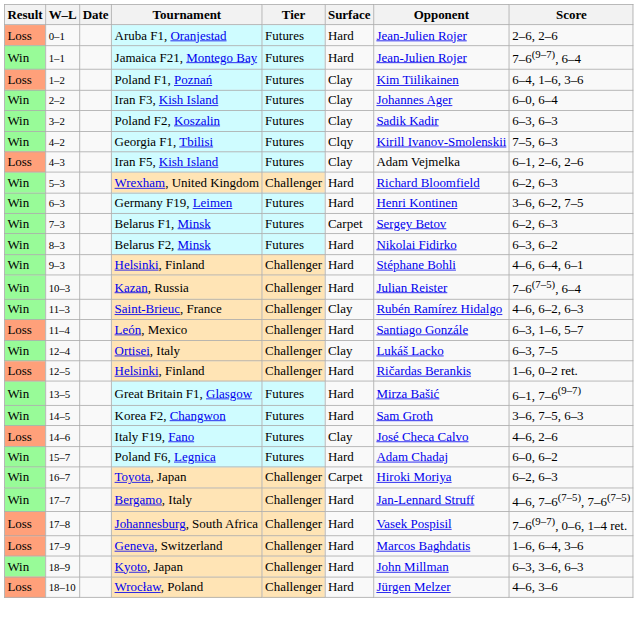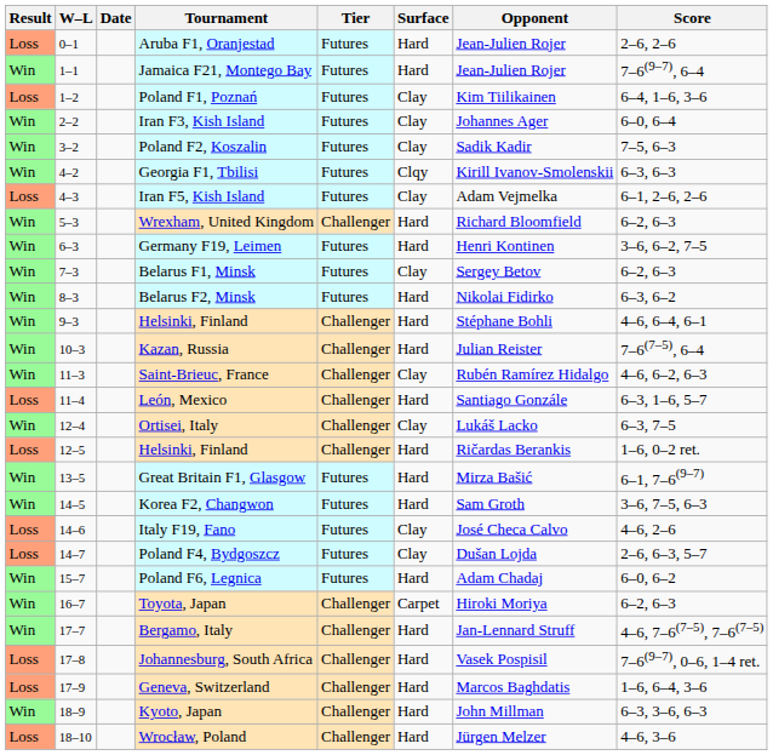 <table class="sortable wikitable">
 <tr>
 <th>Result</th>
 <th class="unsortable">W–L</th>
 <th>Date</th>
 <th>Tournament</th>
 <th>Tier</th>
 <th>Surface</th>
 <th>Opponent</th>
 <th class="unsortable">Score</th>
 </tr>
 <tr>
 <td style="background:#ffa07a;">Loss</td>
 <td><small>0–1</small></td>
 <td></td>
 <td style="background:#cffcff;">Aruba F1, <a href='#'>Oranjestad</a></td>
 <td style="background:#cffcff;">Futures</td>
 <td>Hard</td>
 <td> <a href='#'>Jean-Julien Rojer</a></td>
 <td>2–6, 2–6</td>
 </tr>
 <tr>
 <td style="background:#98fb98;">Win</td>
 <td><small>1–1</small></td>
 <td></td>
 <td style="background:#cffcff;">Jamaica F21, <a href='#'>Montego Bay</a></td>
 <td style="background:#cffcff;">Futures</td>
 <td>Hard</td>
 <td> <a href='#'>Jean-Julien Rojer</a></td>
 <td>7–6<sup>(9–7)</sup>, 6–4</td>
 </tr>
 <tr>
 <td style="background:#ffa07a;">Loss</td>
 <td><small>1–2</small></td>
 <td></td>
 <td style="background:#cffcff;">Poland F1, <a href='#'>Poznań</a></td>
 <td style="background:#cffcff;">Futures</td>
 <td>Clay</td>
 <td> <a href='#'>Kim Tiilikainen</a></td>
 <td>6–4, 1–6, 3–6</td>
 </tr>
 <tr>
 <td style="background:#98fb98;">Win</td>
 <td><small>2–2</small></td>
 <td></td>
 <td style="background:#cffcff;">Iran F3, <a href='#'>Kish Island</a></td>
 <td style="background:#cffcff;">Futures</td>
 <td>Clay</td>
 <td> <a href='#'>Johannes Ager</a></td>
 <td>6–0, 6–4</td>
 </tr>
 <tr>
 <td style="background:#98fb98;">Win</td>
 <td><small>3–2</small></td>
 <td></td>
 <td style="background:#cffcff;">Poland F2, <a href='#'>Koszalin</a></td>
 <td style="background:#cffcff;">Futures</td>
 <td>Clay</td>
 <td> <a href='#'>Sadik Kadir</a></td>
-<td>6–3, 6–3</td>
+<td>7–5, 6–3</td>
 </tr>
 <tr>
 <td style="background:#98fb98;">Win</td>
 <td><small>4–2</small></td>
 <td></td>
 <td style="background:#cffcff;">Georgia F1, <a href='#'>Tbilisi</a></td>
 <td style="background:#cffcff;">Futures</td>
 <td>Clqy</td>
 <td> <a href='#'>Kirill Ivanov-Smolenskii</a></td>
-<td>7–5, 6–3</td>
+<td>6–3, 6–3</td>
 </tr>
 <tr>
 <td style="background:#ffa07a;">Loss</td>
 <td><small>4–3</small></td>
 <td></td>
 <td style="background:#cffcff;">Iran F5, <a href='#'>Kish Island</a></td>
 <td style="background:#cffcff;">Futures</td>
 <td>Clay</td>
 <td> Adam Vejmelka</td>
 <td>6–1, 2–6, 2–6</td>
 </tr>
 <tr>
 <td style="background:#98fb98;">Win</td>
 <td><small>5–3</small></td>
 <td></td>
 <td style="background:moccasin;"><a href='#'>Wrexham</a>, United Kingdom</td>
 <td style="background:moccasin;">Challenger</td>
 <td>Hard</td>
 <td> <a href='#'>Richard Bloomfield</a></td>
 <td>6–2, 6–3</td>
 </tr>
 <tr>
 <td style="background:#98fb98;">Win</td>
 <td><small>6–3</small></td>
 <td></td>
 <td style="background:#cffcff;">Germany F19, <a href='#'>Leimen</a></td>
 <td style="background:#cffcff;">Futures</td>
 <td>Hard</td>
 <td> <a href='#'>Henri Kontinen</a></td>
 <td>3–6, 6–2, 7–5</td>
 </tr>
 <tr>
 <td style="background:#98fb98;">Win</td>
 <td><small>7–3</small></td>
 <td></td>
 <td style="background:#cffcff;">Belarus F1, <a href='#'>Minsk</a></td>
 <td style="background:#cffcff;">Futures</td>
-<td>Carpet</td>
+<td>Clay</td>
 <td> <a href='#'>Sergey Betov</a></td>
 <td>6–2, 6–3</td>
 </tr>
 <tr>
 <td style="background:#98fb98;">Win</td>
 <td><small>8–3</small></td>
 <td></td>
 <td style="background:#cffcff;">Belarus F2, <a href='#'>Minsk</a></td>
 <td style="background:#cffcff;">Futures</td>
 <td>Hard</td>
 <td> <a href='#'>Nikolai Fidirko</a></td>
 <td>6–3, 6–2</td>
 </tr>
 <tr>
 <td style="background:#98fb98;">Win</td>
 <td><small>9–3</small></td>
 <td></td>
 <td style="background:moccasin;"><a href='#'>Helsinki</a>, Finland</td>
 <td style="background:moccasin;">Challenger</td>
 <td>Hard</td>
 <td> <a href='#'>Stéphane Bohli</a></td>
 <td>4–6, 6–4, 6–1</td>
 </tr>
 <tr>
 <td style="background:#98fb98;">Win</td>
 <td><small>10–3</small></td>
 <td></td>
 <td style="background:moccasin;"><a href='#'>Kazan</a>, Russia</td>
 <td style="background:moccasin;">Challenger</td>
 <td>Hard</td>
 <td> <a href='#'>Julian Reister</a></td>
 <td>7–6<sup>(7–5)</sup>, 6–4</td>
 </tr>
 <tr>
 <td style="background:#98fb98;">Win</td>
 <td><small>11–3</small></td>
 <td></td>
 <td style="background:moccasin;"><a href='#'>Saint-Brieuc</a>, France</td>
 <td style="background:moccasin;">Challenger</td>
 <td>Clay</td>
 <td> <a href='#'>Rubén Ramírez Hidalgo</a></td>
 <td>4–6, 6–2, 6–3</td>
 </tr>
 <tr>
 <td style="background:#ffa07a;">Loss</td>
 <td><small>11–4</small></td>
 <td></td>
 <td style="background:moccasin;"><a href='#'>León</a>, Mexico</td>
 <td style="background:moccasin;">Challenger</td>
 <td>Hard</td>
 <td> <a href='#'>Santiago Gonzále</a></td>
 <td>6–3, 1–6, 5–7</td>
 </tr>
 <tr>
 <td style="background:#98fb98;">Win</td>
 <td><small>12–4</small></td>
 <td></td>
 <td style="background:moccasin;"><a href='#'>Ortisei</a>, Italy</td>
 <td style="background:moccasin;">Challenger</td>
 <td>Clay</td>
 <td> <a href='#'>Lukáš Lacko</a></td>
 <td>6–3, 7–5</td>
 </tr>
 <tr>
 <td style="background:#ffa07a;">Loss</td>
 <td><small>12–5</small></td>
 <td></td>
 <td style="background:moccasin;"><a href='#'>Helsinki</a>, Finland</td>
 <td style="background:moccasin;">Challenger</td>
 <td>Hard</td>
 <td> <a href='#'>Ričardas Berankis</a></td>
 <td>1–6, 0–2 ret.</td>
 </tr>
 <tr>
 <td style="background:#98fb98;">Win</td>
 <td><small>13–5</small></td>
 <td></td>
 <td style="background:#cffcff;">Great Britain F1, <a href='#'>Glasgow</a></td>
 <td style="background:#cffcff;">Futures</td>
 <td>Hard</td>
 <td> <a href='#'>Mirza Bašić</a></td>
 <td>6–1, 7–6<sup>(9–7)</sup></td>
 </tr>
 <tr>
 <td style="background:#98fb98;">Win</td>
 <td><small>14–5</small></td>
 <td></td>
 <td style="background:#cffcff;">Korea F2, <a href='#'>Changwon</a></td>
 <td style="background:#cffcff;">Futures</td>
 <td>Hard</td>
 <td> <a href='#'>Sam Groth</a></td>
 <td>3–6, 7–5, 6–3</td>
 </tr>
 <tr>
 <td style="background:#ffa07a;">Loss</td>
 <td><small>14–6</small></td>
 <td></td>
 <td style="background:#cffcff;">Italy F19, <a href='#'>Fano</a></td>
 <td style="background:#cffcff;">Futures</td>
 <td>Clay</td>
 <td> <a href='#'>José Checa Calvo</a></td>
 <td>4–6, 2–6</td>
 </tr>
 <tr>
+<td style="background:#ffa07a;">Loss</td>
+<td><small>14–7</small></td>
+<td></td>
+<td style="background:#cffcff;">Poland F4, <a href='#'>Bydgoszcz</a></td>
+<td style="background:#cffcff;">Futures</td>
+<td>Clay</td>
+<td> <a href='#'>Dušan Lojda</a></td>
+<td>2–6, 6–3, 5–7</td>
+</tr>
+<tr>
 <td style="background:#98fb98;">Win</td>
 <td><small>15–7</small></td>
 <td></td>
 <td style="background:#cffcff;">Poland F6, <a href='#'>Legnica</a></td>
 <td style="background:#cffcff;">Futures</td>
 <td>Hard</td>
 <td> <a href='#'>Adam Chadaj</a></td>
 <td>6–0, 6–2</td>
 </tr>
 <tr>
 <td style="background:#98fb98;">Win</td>
 <td><small>16–7</small></td>
 <td></td>
 <td style="background:moccasin;"><a href='#'>Toyota</a>, Japan</td>
 <td style="background:moccasin;">Challenger</td>
 <td>Carpet</td>
 <td> <a href='#'>Hiroki Moriya</a></td>
 <td>6–2, 6–3</td>
 </tr>
 <tr>
 <td style="background:#98fb98;">Win</td>
 <td><small>17–7</small></td>
 <td></td>
 <td style="background:moccasin;"><a href='#'>Bergamo</a>, Italy</td>
 <td style="background:moccasin;">Challenger</td>
 <td>Hard</td>
 <td> <a href='#'>Jan-Lennard Struff</a></td>
 <td>4–6, 7–6<sup>(7–5)</sup>, 7–6<sup>(7–5)</sup></td>
 </tr>
 <tr>
 <td style="background:#ffa07a;">Loss</td>
 <td><small>17–8</small></td>
 <td></td>
 <td style="background:moccasin;"><a href='#'>Johannesburg</a>, South Africa</td>
 <td style="background:moccasin;">Challenger</td>
 <td>Hard</td>
 <td> <a href='#'>Vasek Pospisil</a></td>
 <td>7–6<sup>(9–7)</sup>, 0–6, 1–4 ret.</td>
 </tr>
 <tr>
 <td style="background:#ffa07a;">Loss</td>
 <td><small>17–9</small></td>
 <td></td>
 <td style="background:moccasin;"><a href='#'>Geneva</a>, Switzerland</td>
 <td style="background:moccasin;">Challenger</td>
 <td>Hard</td>
 <td> <a href='#'>Marcos Baghdatis</a></td>
 <td>1–6, 6–4, 3–6</td>
 </tr>
 <tr>
 <td style="background:#98fb98;">Win</td>
 <td><small>18–9</small></td>
 <td></td>
 <td style="background:moccasin;"><a href='#'>Kyoto</a>, Japan</td>
 <td style="background:moccasin;">Challenger</td>
 <td>Hard</td>
 <td> <a href='#'>John Millman</a></td>
 <td>6–3, 3–6, 6–3</td>
 </tr>
 <tr>
 <td style="background:#ffa07a;">Loss</td>
 <td><small>18–10</small></td>
 <td></td>
 <td style="background:moccasin;"><a href='#'>Wrocław</a>, Poland</td>
 <td style="background:moccasin;">Challenger</td>
 <td>Hard</td>
 <td> <a href='#'>Jürgen Melzer</a></td>
 <td>4–6, 3–6</td>
 </tr>
 </table>
